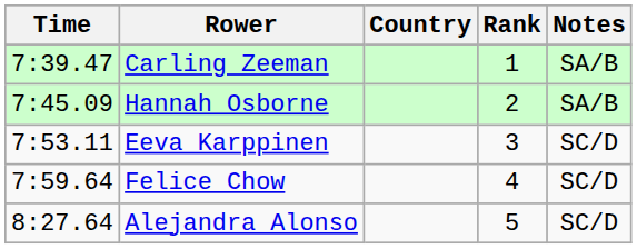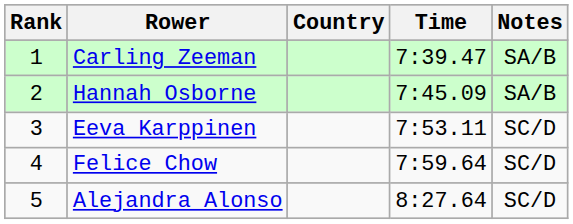 <table class="wikitable" style="text-align:center">
 <tr>
-<th>Time</th>
+<th>Rank</th>
 <th>Rower</th>
 <th>Country</th>
-<th>Rank</th>
+<th>Time</th>
 <th>Notes</th>
 </tr>
 <tr bgcolor=ccffcc>
-<td>7:39.47</td>
+<td>1</td>
 <td align="left"><a href='#'>Carling Zeeman</a></td>
 <td align="left"></td>
-<td>1</td>
+<td>7:39.47</td>
 <td>SA/B</td>
 </tr>
 <tr bgcolor=ccffcc>
-<td>7:45.09</td>
+<td>2</td>
 <td align="left"><a href='#'>Hannah Osborne</a></td>
 <td align="left"></td>
-<td>2</td>
+<td>7:45.09</td>
 <td>SA/B</td>
 </tr>
 <tr>
-<td>7:53.11</td>
+<td>3</td>
 <td align="left"><a href='#'>Eeva Karppinen</a></td>
 <td align="left"></td>
-<td>3</td>
+<td>7:53.11</td>
 <td>SC/D</td>
 </tr>
 <tr>
-<td>7:59.64</td>
+<td>4</td>
 <td align="left"><a href='#'>Felice Chow</a></td>
 <td align="left"></td>
-<td>4</td>
+<td>7:59.64</td>
 <td>SC/D</td>
 </tr>
 <tr>
-<td>8:27.64</td>
+<td>5</td>
 <td align="left"><a href='#'>Alejandra Alonso</a></td>
 <td align="left"></td>
-<td>5</td>
+<td>8:27.64</td>
 <td>SC/D</td>
 </tr>
 </table>
